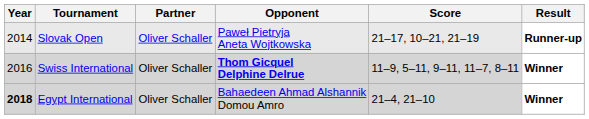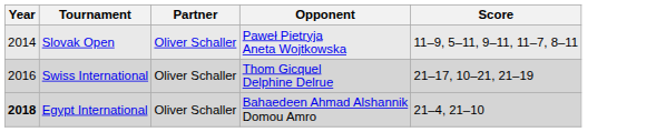 <table class="sortable wikitable" style="font-size: 90%;">
 <tr>
 <th>Year</th>
 <th>Tournament</th>
 <th>Partner</th>
 <th>Opponent</th>
 <th>Score</th>
-<th>Result</th>
 </tr>
 <tr style="background:#E9E9E9">
 <td align="center">2014</td>
 <td align="left"><a href='#'>Slovak Open</a></td>
 <td align="left"> <a href='#'>Oliver Schaller</a></td>
 <td align="left"> <a href='#'>Paweł Pietryja</a> <br>  <a href='#'>Aneta Wojtkowska</a></td>
-<td align="left">21–17, 10–21, 21–19</td>
-<td style="text-align:left; background:white"> <strong>Runner-up</strong></td>
+<td align="left">11–9, 5–11, 9–11, 11–7, 8–11</td>
 </tr>
 <tr style="background:#D5D5D5">
 <td align="center">2016</td>
 <td align="left"><a href='#'>Swiss International</a></td>
 <td align="left"> Oliver Schaller</td>
-<td align="left"><strong> <a href='#'>Thom Gicquel</a> <br>  <a href='#'>Delphine Delrue</a></strong></td>
-<td align="left">11–9, 5–11, 9–11, 11–7, 8–11</td>
-<td style="text-align:left; background:white"> <strong>Winner</strong></td>
+<td align="left"> <a href='#'>Thom Gicquel</a> <br>  <a href='#'>Delphine Delrue</a></td>
+<td align="left">21–17, 10–21, 21–19</td>
 </tr>
 <tr style="background:#D5D5D5">
 <td align="center"><strong>2018</strong></td>
 <td align="left"><a href='#'>Egypt International</a></td>
 <td align="left"> Oliver Schaller</td>
 <td align="left"> <a href='#'>Bahaedeen Ahmad Alshannik</a> <br>  Domou Amro</td>
 <td align="left">21–4, 21–10</td>
-<td style="text-align:left; background:white"> <strong>Winner</strong></td>
 </tr>
 </table>
